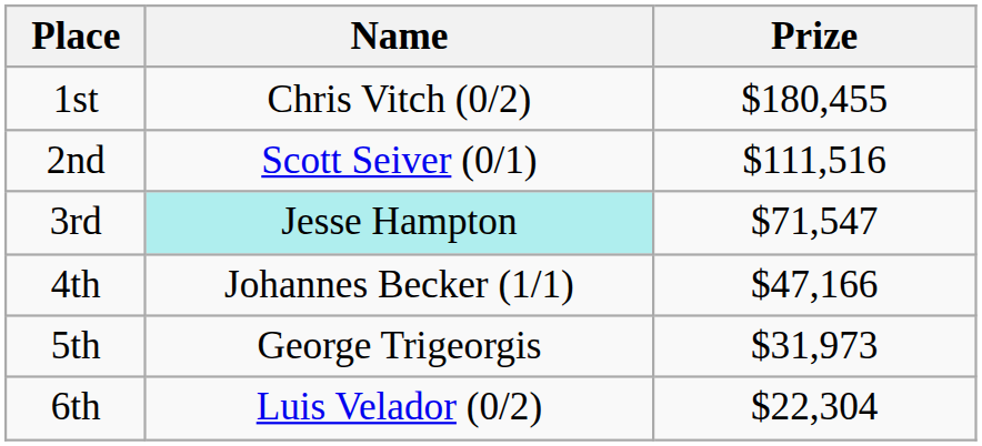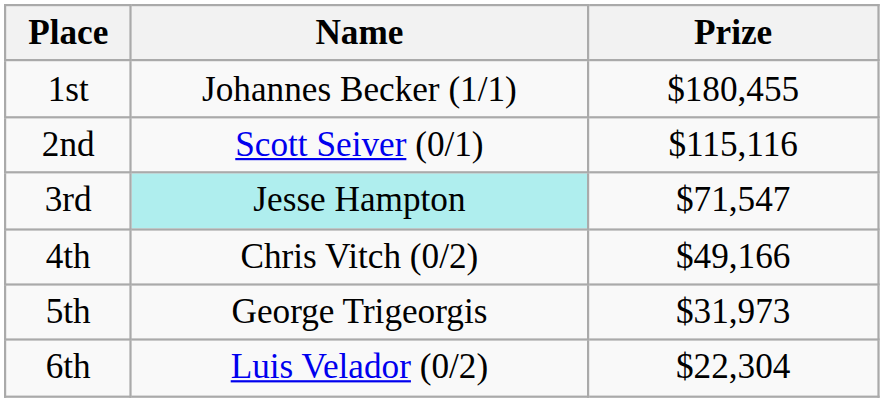 <table class="wikitable">
 <tr>
 <th width="50">Place</th>
 <th width="200">Name</th>
 <th width="125">Prize</th>
 </tr>
 <tr>
 <td align = "center">1st</td>
-<td align = "center">Chris Vitch (0/2)</td>
+<td align = "center">Johannes Becker (1/1)</td>
 <td align = "center">$180,455</td>
 </tr>
 <tr>
 <td align = "center">2nd</td>
 <td align = "center"><a href='#'>Scott Seiver</a> (0/1)</td>
-<td align = "center">$111,516</td>
+<td align = "center">$115,116</td>
 </tr>
 <tr>
 <td align = "center">3rd</td>
 <td align = "center" style="background: paleturquoise;">Jesse Hampton</td>
 <td align = "center">$71,547</td>
 </tr>
 <tr>
 <td align = "center">4th</td>
-<td align = "center">Johannes Becker (1/1)</td>
-<td align = "center">$47,166</td>
+<td align = "center">Chris Vitch (0/2)</td>
+<td align = "center">$49,166</td>
 </tr>
 <tr>
 <td align = "center">5th</td>
 <td align = "center">George Trigeorgis</td>
 <td align = "center">$31,973</td>
 </tr>
 <tr>
 <td align = "center">6th</td>
 <td align = "center"><a href='#'>Luis Velador</a> (0/2)</td>
 <td align = "center">$22,304</td>
 </tr>
 </table>
